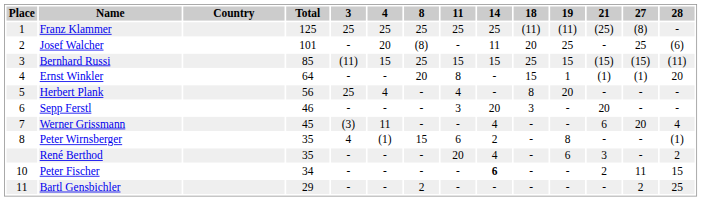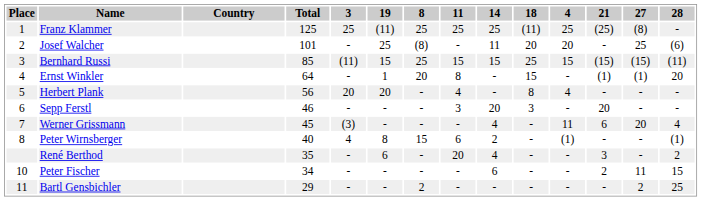 <table border="0" style="border: 1px solid #999; background-color:#FFFFFF; text-align:center; font-size:86%; line-height:15px;">
 <tr align="center" bgcolor="#CCCCCC">
 <th width=35>Place</th>
 <th width=170>Name</th>
 <th width=120>Country</th>
 <th width=50>Total</th>
 <th width=40>3</th>
-<th width=40>4</th>
+<th width=40>19</th>
 <th width=40>8</th>
 <th width=40>11</th>
 <th width=40>14</th>
 <th width=40>18</th>
-<th width=40>19</th>
+<th width=40>4</th>
 <th width=40>21</th>
 <th width=40>27</th>
 <th width=40>28</th>
 </tr>
 <tr bgcolor="#EFEFEF">
 <td>1</td>
 <td align="left"><a href='#'>Franz Klammer</a></td>
 <td align="left"></td>
 <td>125</td>
 <td>25</td>
-<td>25</td>
+<td>(11)</td>
 <td>25</td>
 <td>25</td>
 <td>25</td>
 <td>(11)</td>
-<td>(11)</td>
+<td>25</td>
 <td>(25)</td>
 <td>(8)</td>
 <td>-</td>
 </tr>
 <tr>
 <td>2</td>
 <td align="left"><a href='#'>Josef Walcher</a></td>
 <td align="left"></td>
 <td>101</td>
 <td>-</td>
-<td>20</td>
+<td>25</td>
 <td>(8)</td>
 <td>-</td>
 <td>11</td>
 <td>20</td>
-<td>25</td>
+<td>20</td>
 <td>-</td>
 <td>25</td>
 <td>(6)</td>
 </tr>
 <tr bgcolor="#EFEFEF">
 <td>3</td>
 <td align="left"><a href='#'>Bernhard Russi</a></td>
 <td align="left"></td>
 <td>85</td>
 <td>(11)</td>
 <td>15</td>
 <td>25</td>
 <td>15</td>
 <td>15</td>
 <td>25</td>
 <td>15</td>
 <td>(15)</td>
 <td>(15)</td>
 <td>(11)</td>
 </tr>
 <tr>
 <td>4</td>
 <td align="left"><a href='#'>Ernst Winkler</a></td>
 <td align="left"></td>
 <td>64</td>
 <td>-</td>
-<td>-</td>
+<td>1</td>
 <td>20</td>
 <td>8</td>
 <td>-</td>
 <td>15</td>
-<td>1</td>
+<td>-</td>
 <td>(1)</td>
 <td>(1)</td>
 <td>20</td>
 </tr>
 <tr bgcolor="#EFEFEF">
 <td>5</td>
 <td align="left"><a href='#'>Herbert Plank</a></td>
 <td align="left"></td>
 <td>56</td>
-<td>25</td>
-<td>4</td>
+<td>20</td>
+<td>20</td>
 <td>-</td>
 <td>4</td>
 <td>-</td>
 <td>8</td>
-<td>20</td>
+<td>4</td>
 <td>-</td>
 <td>-</td>
 <td>-</td>
 </tr>
 <tr>
 <td>6</td>
 <td align="left"><a href='#'>Sepp Ferstl</a></td>
 <td align="left"></td>
 <td>46</td>
 <td>-</td>
 <td>-</td>
 <td>-</td>
 <td>3</td>
 <td>20</td>
 <td>3</td>
 <td>-</td>
 <td>20</td>
 <td>-</td>
 <td>-</td>
 </tr>
 <tr bgcolor="#EFEFEF">
 <td>7</td>
 <td align="left"><a href='#'>Werner Grissmann</a></td>
 <td align="left"></td>
 <td>45</td>
 <td>(3)</td>
-<td>11</td>
+<td>-</td>
 <td>-</td>
 <td>-</td>
 <td>4</td>
 <td>-</td>
-<td>-</td>
+<td>11</td>
 <td>6</td>
 <td>20</td>
 <td>4</td>
 </tr>
 <tr>
 <td>8</td>
 <td align="left"><a href='#'>Peter Wirnsberger</a></td>
 <td align="left"></td>
-<td>35</td>
+<td>40</td>
 <td>4</td>
-<td>(1)</td>
+<td>8</td>
 <td>15</td>
 <td>6</td>
 <td>2</td>
 <td>-</td>
-<td>8</td>
+<td>(1)</td>
 <td>-</td>
 <td>-</td>
 <td>(1)</td>
 </tr>
 <tr bgcolor="#EFEFEF">
 <td></td>
 <td align="left"><a href='#'>René Berthod</a></td>
 <td align="left"></td>
 <td>35</td>
 <td>-</td>
-<td>-</td>
+<td>6</td>
 <td>-</td>
 <td>20</td>
 <td>4</td>
 <td>-</td>
-<td>6</td>
+<td>-</td>
 <td>3</td>
 <td>-</td>
 <td>2</td>
 </tr>
 <tr>
 <td>10</td>
 <td align="left"><a href='#'>Peter Fischer</a></td>
 <td align="left"></td>
 <td>34</td>
 <td>-</td>
 <td>-</td>
 <td>-</td>
 <td>-</td>
-<td><strong>6</strong></td>
+<td>6</td>
 <td>-</td>
 <td>-</td>
 <td>2</td>
 <td>11</td>
 <td>15</td>
 </tr>
 <tr bgcolor="#EFEFEF">
 <td>11</td>
 <td align="left"><a href='#'>Bartl Gensbichler</a></td>
 <td align="left"></td>
 <td>29</td>
 <td>-</td>
 <td>-</td>
 <td>2</td>
 <td>-</td>
 <td>-</td>
 <td>-</td>
 <td>-</td>
 <td>-</td>
 <td>2</td>
 <td>25</td>
 </tr>
 </table>
